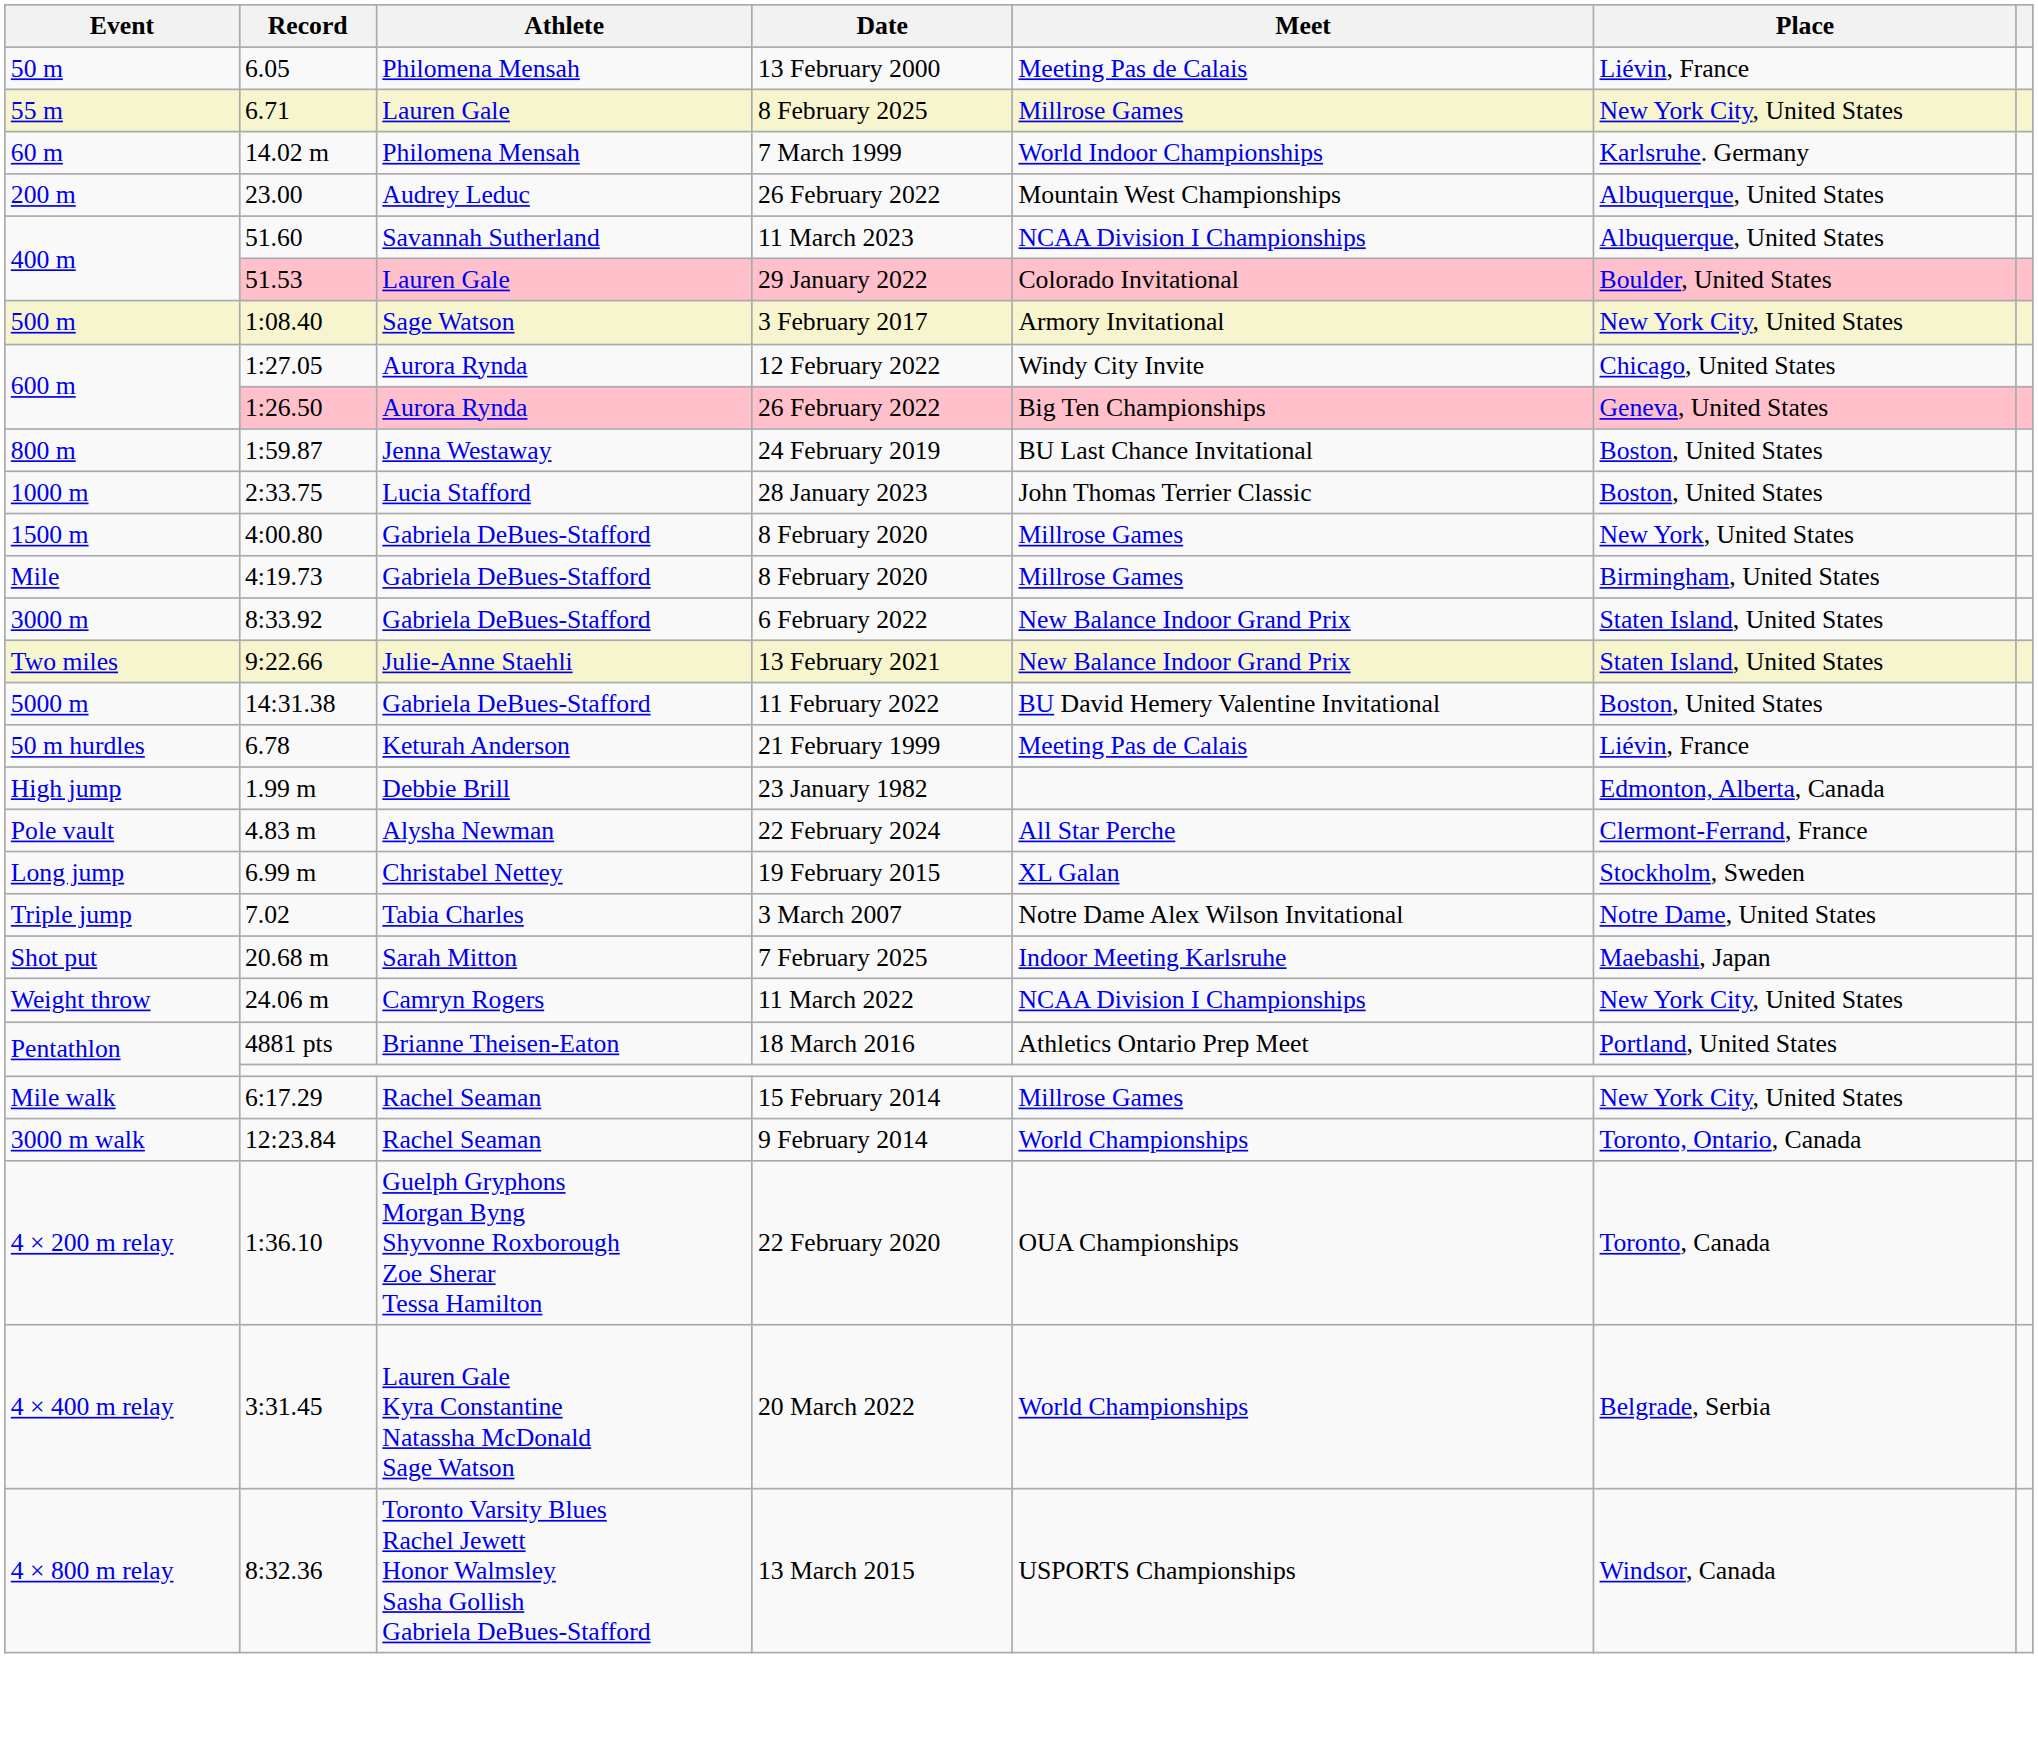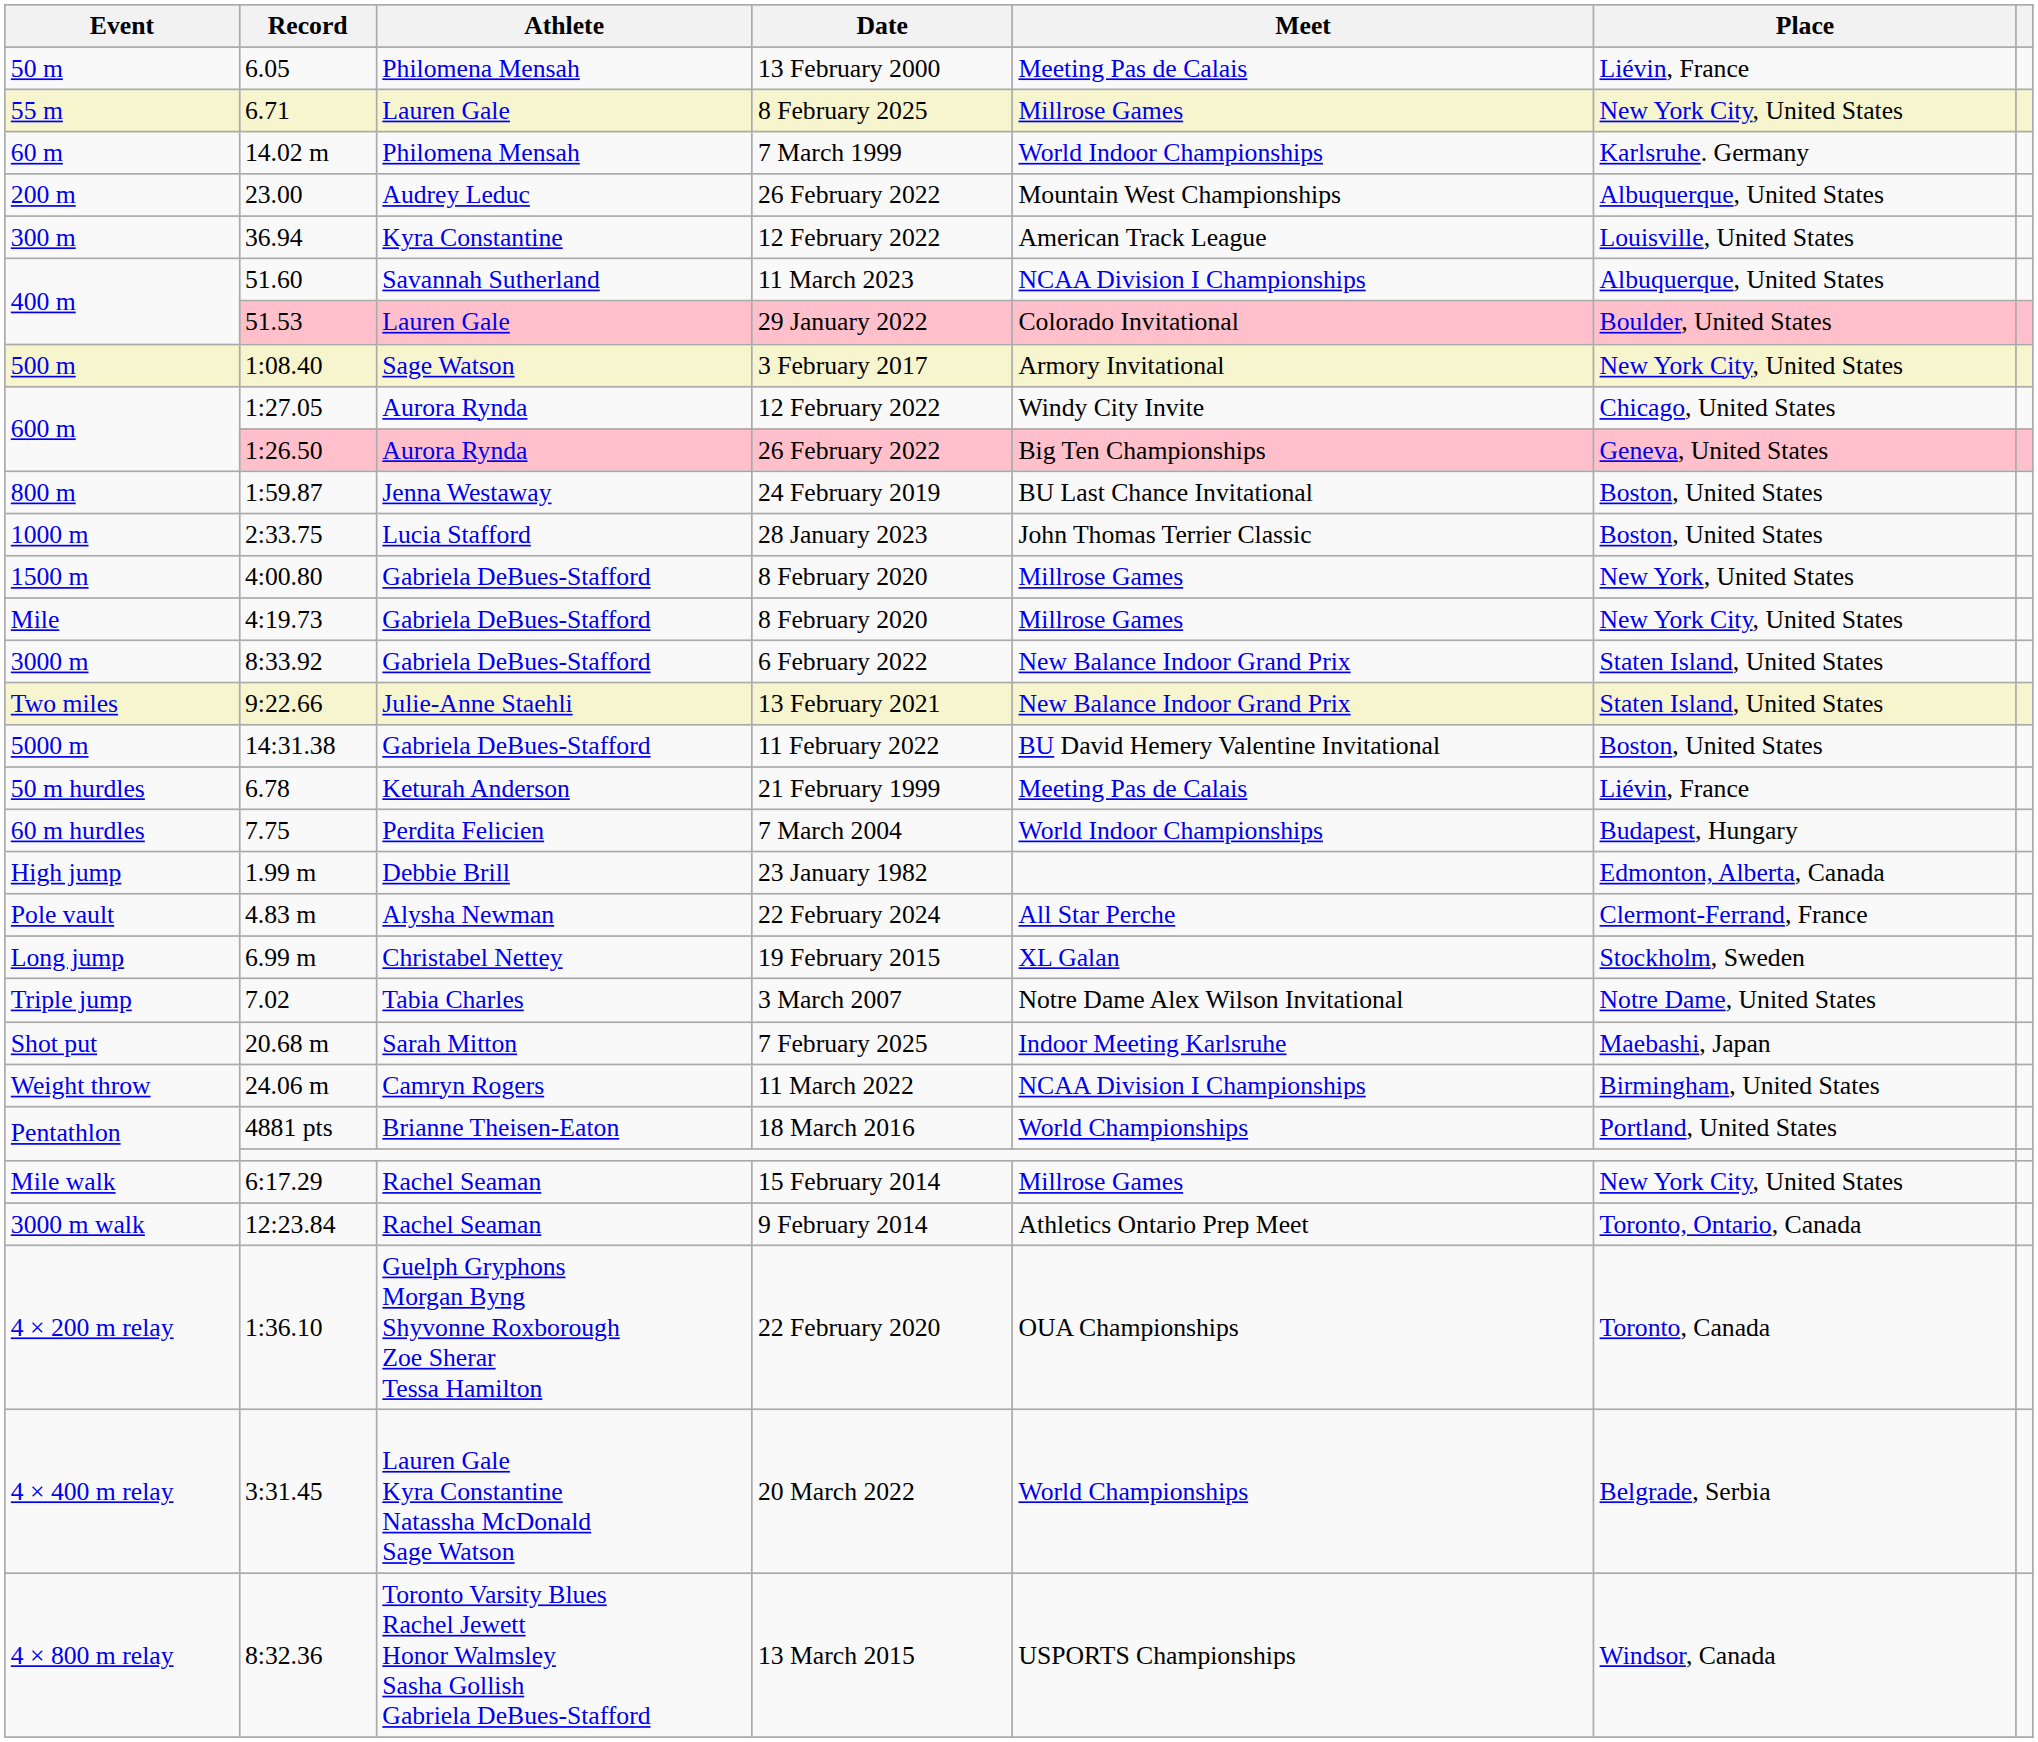 <table class="wikitable" style="font-size:95%; width: 95%;">
 <tr>
 <th>Event</th>
 <th>Record</th>
 <th>Athlete</th>
 <th>Date</th>
 <th>Meet</th>
 <th>Place</th>
 <th></th>
 </tr>
 <tr>
 <td><a href='#'>50 m</a></td>
 <td>6.05</td>
 <td><a href='#'>Philomena Mensah</a></td>
 <td>13 February 2000</td>
 <td><a href='#'>Meeting Pas de Calais</a></td>
 <td><a href='#'>Liévin</a>, France</td>
 <td></td>
 </tr>
 <tr style="background:#f6F5CE;">
 <td><a href='#'>55 m</a></td>
 <td>6.71</td>
 <td><a href='#'>Lauren Gale</a></td>
 <td>8 February 2025</td>
 <td><a href='#'>Millrose Games</a></td>
 <td><a href='#'>New York City</a>, United States</td>
 <td></td>
 </tr>
 <tr>
 <td><a href='#'>60 m</a></td>
 <td>14.02 m</td>
 <td><a href='#'>Philomena Mensah</a></td>
 <td>7 March 1999</td>
 <td><a href='#'>World Indoor Championships</a></td>
 <td><a href='#'>Karlsruhe</a>. Germany</td>
 <td></td>
 </tr>
 <tr>
 <td><a href='#'>200 m</a></td>
 <td>23.00 </td>
 <td><a href='#'>Audrey Leduc</a></td>
 <td>26 February 2022</td>
 <td>Mountain West Championships</td>
 <td><a href='#'>Albuquerque</a>, United States</td>
+<td></td>
+</tr>
+<tr>
+<td><a href='#'>300 m</a></td>
+<td>36.94</td>
+<td><a href='#'>Kyra Constantine</a></td>
+<td>12 February 2022</td>
+<td>American Track League</td>
+<td><a href='#'>Louisville</a>, United States</td>
 <td></td>
 </tr>
 <tr>
 <td rowspan=2><a href='#'>400 m</a></td>
 <td>51.60 </td>
 <td><a href='#'>Savannah Sutherland</a></td>
 <td>11 March 2023</td>
 <td><a href='#'>NCAA Division I Championships</a></td>
 <td><a href='#'>Albuquerque</a>, United States</td>
 <td></td>
 </tr>
 <tr style="background:pink">
 <td>51.53 </td>
 <td><a href='#'>Lauren Gale</a></td>
 <td>29 January 2022</td>
 <td>Colorado Invitational</td>
 <td><a href='#'>Boulder</a>, United States</td>
 <td></td>
 </tr>
 <tr style="background:#f6F5CE;">
 <td><a href='#'>500 m</a></td>
 <td>1:08.40</td>
 <td><a href='#'>Sage Watson</a></td>
 <td>3 February 2017</td>
 <td>Armory Invitational</td>
 <td><a href='#'>New York City</a>, United States</td>
 <td></td>
 </tr>
 <tr>
 <td rowspan=2><a href='#'>600 m</a></td>
 <td>1:27.05</td>
 <td><a href='#'>Aurora Rynda</a></td>
 <td>12 February 2022</td>
 <td>Windy City Invite</td>
 <td><a href='#'>Chicago</a>, United States</td>
 <td></td>
 </tr>
 <tr style="background:pink">
 <td>1:26.50</td>
 <td><a href='#'>Aurora Rynda</a></td>
 <td>26 February 2022</td>
 <td>Big Ten Championships</td>
 <td><a href='#'>Geneva</a>, United States</td>
 <td></td>
 </tr>
 <tr>
 <td><a href='#'>800 m</a></td>
 <td>1:59.87</td>
 <td><a href='#'>Jenna Westaway</a></td>
 <td>24 February 2019</td>
 <td>BU Last Chance Invitational</td>
 <td><a href='#'>Boston</a>, United States</td>
 <td></td>
 </tr>
 <tr>
 <td><a href='#'>1000 m</a></td>
 <td>2:33.75</td>
 <td><a href='#'>Lucia Stafford</a></td>
 <td>28 January 2023</td>
 <td>John Thomas Terrier Classic</td>
 <td><a href='#'>Boston</a>, United States</td>
 <td></td>
 </tr>
 <tr>
 <td><a href='#'>1500 m</a></td>
 <td>4:00.80</td>
 <td><a href='#'>Gabriela DeBues-Stafford</a></td>
 <td>8 February 2020</td>
 <td><a href='#'>Millrose Games</a></td>
 <td><a href='#'>New York</a>, United States</td>
 <td></td>
 </tr>
 <tr>
 <td><a href='#'>Mile</a></td>
 <td>4:19.73</td>
 <td><a href='#'>Gabriela DeBues-Stafford</a></td>
 <td>8 February 2020</td>
 <td><a href='#'>Millrose Games</a></td>
-<td><a href='#'>Birmingham</a>, United States</td>
+<td><a href='#'>New York City</a>, United States</td>
 <td></td>
 </tr>
 <tr>
 <td><a href='#'>3000 m</a></td>
 <td>8:33.92</td>
 <td><a href='#'>Gabriela DeBues-Stafford</a></td>
 <td>6 February 2022</td>
 <td><a href='#'>New Balance Indoor Grand Prix</a></td>
 <td><a href='#'>Staten Island</a>, United States</td>
 <td></td>
 </tr>
 <tr style="background:#f6F5CE;">
 <td><a href='#'>Two miles</a></td>
 <td>9:22.66</td>
 <td><a href='#'>Julie-Anne Staehli</a></td>
 <td>13 February 2021</td>
 <td><a href='#'>New Balance Indoor Grand Prix</a></td>
 <td><a href='#'>Staten Island</a>, United States</td>
 <td></td>
 </tr>
 <tr>
 <td><a href='#'>5000 m</a></td>
 <td>14:31.38</td>
 <td><a href='#'>Gabriela DeBues-Stafford</a></td>
 <td>11 February 2022</td>
 <td><a href='#'>BU</a> David Hemery Valentine Invitational</td>
 <td><a href='#'>Boston</a>, United States</td>
 <td></td>
 </tr>
 <tr>
 <td><a href='#'>50 m hurdles</a></td>
 <td>6.78</td>
 <td><a href='#'>Keturah Anderson</a></td>
 <td>21 February 1999</td>
 <td><a href='#'>Meeting Pas de Calais</a></td>
 <td><a href='#'>Liévin</a>, France</td>
+<td></td>
+</tr>
+<tr>
+<td><a href='#'>60 m hurdles</a></td>
+<td>7.75</td>
+<td><a href='#'>Perdita Felicien</a></td>
+<td>7 March 2004</td>
+<td><a href='#'>World Indoor Championships</a></td>
+<td><a href='#'>Budapest</a>, Hungary</td>
 <td></td>
 </tr>
 <tr>
 <td><a href='#'>High jump</a></td>
 <td>1.99 m </td>
 <td><a href='#'>Debbie Brill</a></td>
 <td>23 January 1982</td>
 <td></td>
 <td><a href='#'>Edmonton, Alberta</a>, Canada</td>
 <td></td>
 </tr>
 <tr>
 <td><a href='#'>Pole vault</a></td>
 <td>4.83 m</td>
 <td><a href='#'>Alysha Newman</a></td>
 <td>22 February 2024</td>
 <td><a href='#'>All Star Perche</a></td>
 <td><a href='#'>Clermont-Ferrand</a>, France</td>
 <td></td>
 </tr>
 <tr>
 <td><a href='#'>Long jump</a></td>
 <td>6.99 m</td>
 <td><a href='#'>Christabel Nettey</a></td>
 <td>19 February 2015</td>
 <td><a href='#'>XL Galan</a></td>
 <td><a href='#'>Stockholm</a>, Sweden</td>
 <td></td>
 </tr>
 <tr>
 <td><a href='#'>Triple jump</a></td>
 <td>7.02</td>
 <td><a href='#'>Tabia Charles</a></td>
 <td>3 March 2007</td>
 <td>Notre Dame Alex Wilson Invitational</td>
 <td><a href='#'>Notre Dame</a>, United States</td>
 <td></td>
 </tr>
 <tr>
 <td><a href='#'>Shot put</a></td>
 <td>20.68 m</td>
 <td><a href='#'>Sarah Mitton</a></td>
 <td>7 February 2025</td>
 <td><a href='#'>Indoor Meeting Karlsruhe</a></td>
 <td><a href='#'>Maebashi</a>, Japan</td>
 <td></td>
 </tr>
 <tr>
 <td><a href='#'>Weight throw</a></td>
 <td>24.06 m</td>
 <td><a href='#'>Camryn Rogers</a></td>
 <td>11 March 2022</td>
 <td><a href='#'>NCAA Division I Championships</a></td>
-<td><a href='#'>New York City</a>, United States</td>
+<td><a href='#'>Birmingham</a>, United States</td>
 <td></td>
 </tr>
 <tr>
 <td rowspan=2><a href='#'>Pentathlon</a></td>
 <td>4881 pts</td>
 <td><a href='#'>Brianne Theisen-Eaton</a></td>
 <td>18 March 2016</td>
-<td>Athletics Ontario Prep Meet</td>
+<td><a href='#'>World Championships</a></td>
 <td><a href='#'>Portland</a>, United States</td>
 <td></td>
 </tr>
 <tr>
 <td colspan=5></td>
 <td></td>
 </tr>
 <tr>
 <td><a href='#'>Mile walk</a></td>
 <td>6:17.29</td>
 <td><a href='#'>Rachel Seaman</a></td>
 <td>15 February 2014</td>
 <td><a href='#'>Millrose Games</a></td>
 <td><a href='#'>New York City</a>, United States</td>
 <td></td>
 </tr>
 <tr>
 <td><a href='#'>3000 m walk</a></td>
 <td>12:23.84</td>
 <td><a href='#'>Rachel Seaman</a></td>
 <td>9 February 2014</td>
-<td><a href='#'>World Championships</a></td>
+<td>Athletics Ontario Prep Meet</td>
 <td><a href='#'>Toronto, Ontario</a>, Canada</td>
 <td></td>
 </tr>
 <tr>
 <td><a href='#'>4 × 200 m relay</a></td>
 <td>1:36.10</td>
 <td><a href='#'>Guelph Gryphons</a><br><a href='#'>Morgan Byng</a><br><a href='#'>Shyvonne Roxborough</a><br><a href='#'>Zoe Sherar</a><br><a href='#'>Tessa Hamilton</a></td>
 <td>22 February 2020</td>
 <td>OUA Championships</td>
 <td><a href='#'>Toronto</a>, Canada</td>
 <td></td>
 </tr>
 <tr>
 <td><a href='#'>4 × 400 m relay</a></td>
 <td>3:31.45</td>
 <td><br><a href='#'>Lauren Gale</a><br><a href='#'>Kyra Constantine</a><br><a href='#'>Natassha McDonald</a><br><a href='#'>Sage Watson</a></td>
 <td>20 March 2022</td>
 <td><a href='#'>World Championships</a></td>
 <td><a href='#'>Belgrade</a>, Serbia</td>
 <td></td>
 </tr>
 <tr>
 <td><a href='#'>4 × 800 m relay</a></td>
 <td>8:32.36</td>
 <td><a href='#'>Toronto Varsity Blues</a><br><a href='#'>Rachel Jewett</a><br><a href='#'>Honor Walmsley</a><br><a href='#'>Sasha Gollish</a><br><a href='#'>Gabriela DeBues-Stafford</a></td>
 <td>13 March 2015</td>
 <td>USPORTS Championships</td>
 <td><a href='#'>Windsor</a>, Canada</td>
 <td></td>
 </tr>
 </table>
